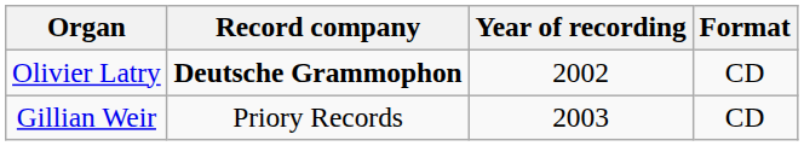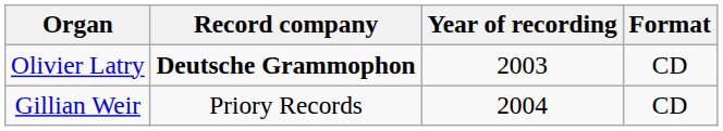 <table class="wikitable">
 <tr>
 <th align="center">Organ</th>
 <th align="center">Record company</th>
 <th align="center">Year of recording</th>
 <th align="center">Format</th>
 </tr>
 <tr>
 <td align="center"><a href='#'>Olivier Latry</a></td>
 <td align="center"><strong>Deutsche Grammophon</strong></td>
-<td align="center">2002</td>
+<td align="center">2003</td>
 <td align="center">CD</td>
 </tr>
 <tr>
 <td align="center"><a href='#'>Gillian Weir</a></td>
 <td align="center">Priory Records</td>
-<td align="center">2003</td>
+<td align="center">2004</td>
 <td align="center">CD</td>
 </tr>
 </table>
